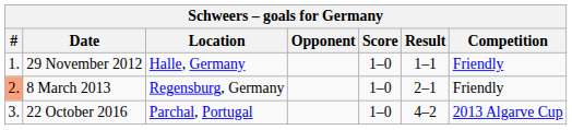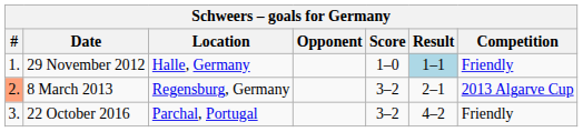 <table class="wikitable">
 <tr>
 <th colspan="7"><strong>Schweers – goals for Germany</strong></th>
 </tr>
 <tr>
 <th>#</th>
 <th>Date</th>
 <th>Location</th>
 <th>Opponent</th>
 <th>Score</th>
 <th>Result</th>
 <th>Competition</th>
 </tr>
 <tr>
 <td align=center>1.</td>
 <td>29 November 2012</td>
 <td><a href='#'>Halle</a>, <a href='#'>Germany</a></td>
 <td></td>
 <td align=center>1–0</td>
-<td align=center>1–1</td>
+<td align=center style="background: lightblue;">1–1</td>
 <td><a href='#'>Friendly</a></td>
 </tr>
 <tr>
 <td align=center style="background: lightsalmon;">2.</td>
 <td>8 March 2013</td>
 <td><a href='#'>Regensburg</a>, Germany</td>
 <td></td>
-<td align=center>1–0</td>
+<td align=center>3–2</td>
 <td align=center>2–1</td>
-<td>Friendly</td>
+<td><a href='#'>2013 Algarve Cup</a></td>
 </tr>
 <tr>
 <td align=center>3.</td>
 <td>22 October 2016</td>
 <td><a href='#'>Parchal</a>, <a href='#'>Portugal</a></td>
 <td></td>
-<td align=center>1–0</td>
+<td align=center>3–2</td>
 <td align=center>4–2</td>
-<td><a href='#'>2013 Algarve Cup</a></td>
+<td>Friendly</td>
 </tr>
 </table>
